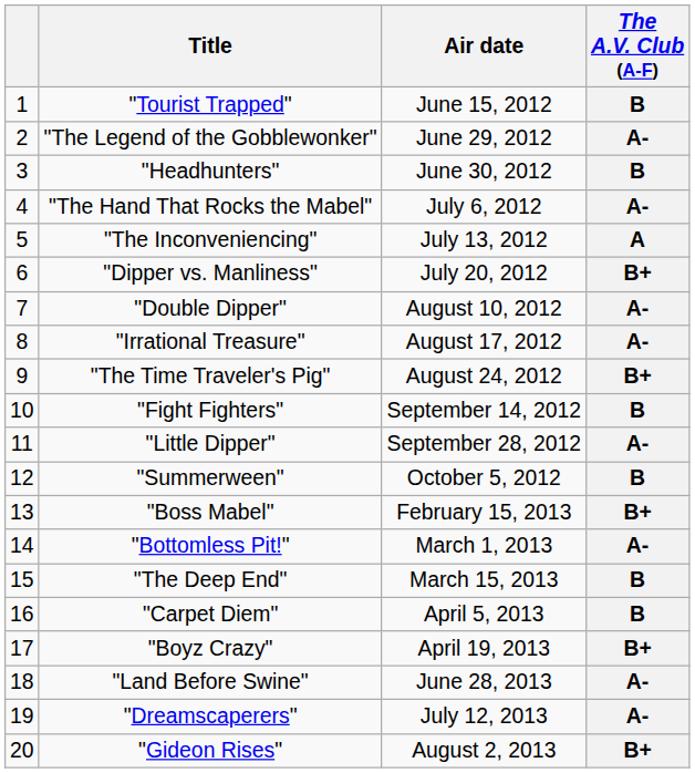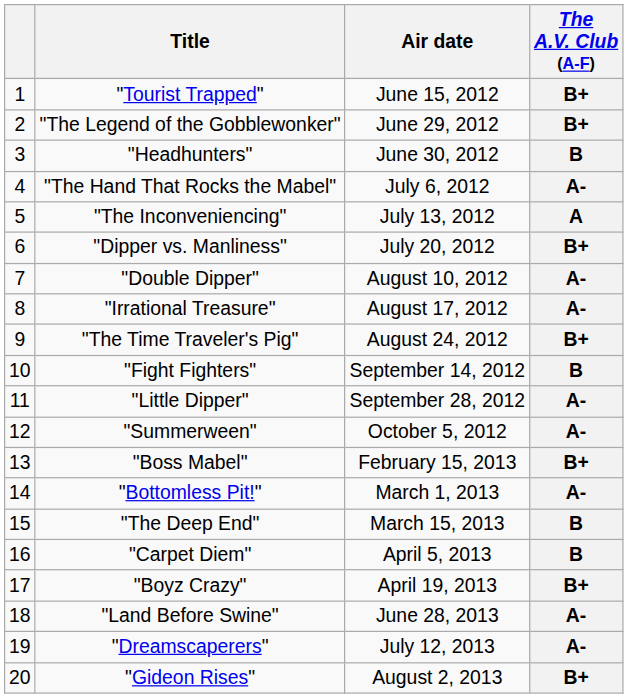 <table class="wikitable sortable" style="text-align:center;">
 <tr>
 <th></th>
 <th>Title</th>
 <th>Air date</th>
 <th><em><a href='#'>The <br>A.V. Club</a></em><br><small>(<a href='#'>A-F</a>)</small></th>
 </tr>
 <tr>
 <td>1</td>
 <td>"<a href='#'>Tourist Trapped</a>"</td>
 <td>June 15, 2012</td>
-<th>B</th>
+<th>B+</th>
 </tr>
 <tr>
 <td>2</td>
 <td>"The Legend of the Gobblewonker"</td>
 <td>June 29, 2012</td>
-<th>A-</th>
+<th>B+</th>
 </tr>
 <tr>
 <td>3</td>
 <td>"Headhunters"</td>
 <td>June 30, 2012</td>
 <th>B</th>
 </tr>
 <tr>
 <td>4</td>
 <td>"The Hand That Rocks the Mabel"</td>
 <td>July 6, 2012</td>
 <th>A-</th>
 </tr>
 <tr>
 <td>5</td>
 <td>"The Inconveniencing"</td>
 <td>July 13, 2012</td>
 <th>A</th>
 </tr>
 <tr>
 <td>6</td>
 <td>"Dipper vs. Manliness"</td>
 <td>July 20, 2012</td>
 <th>B+</th>
 </tr>
 <tr>
 <td>7</td>
 <td>"Double Dipper"</td>
 <td>August 10, 2012</td>
 <th>A-</th>
 </tr>
 <tr>
 <td>8</td>
 <td>"Irrational Treasure"</td>
 <td>August 17, 2012</td>
 <th>A-</th>
 </tr>
 <tr>
 <td>9</td>
 <td>"The Time Traveler's Pig"</td>
 <td>August 24, 2012</td>
 <th>B+</th>
 </tr>
 <tr>
 <td>10</td>
 <td>"Fight Fighters"</td>
 <td>September 14, 2012</td>
 <th>B</th>
 </tr>
 <tr>
 <td>11</td>
 <td>"Little Dipper"</td>
 <td>September 28, 2012</td>
 <th>A-</th>
 </tr>
 <tr>
 <td>12</td>
 <td>"Summerween"</td>
 <td>October 5, 2012</td>
-<th>B</th>
+<th>A-</th>
 </tr>
 <tr>
 <td>13</td>
 <td>"Boss Mabel"</td>
 <td>February 15, 2013</td>
 <th>B+</th>
 </tr>
 <tr>
 <td>14</td>
 <td>"<a href='#'>Bottomless Pit!</a>"</td>
 <td>March 1, 2013</td>
 <th>A-</th>
 </tr>
 <tr>
 <td>15</td>
 <td>"The Deep End"</td>
 <td>March 15, 2013</td>
 <th>B</th>
 </tr>
 <tr>
 <td>16</td>
 <td>"Carpet Diem"</td>
 <td>April 5, 2013</td>
 <th>B</th>
 </tr>
 <tr>
 <td>17</td>
 <td>"Boyz Crazy"</td>
 <td>April 19, 2013</td>
 <th>B+</th>
 </tr>
 <tr>
 <td>18</td>
 <td>"Land Before Swine"</td>
 <td>June 28, 2013</td>
 <th>A-</th>
 </tr>
 <tr>
 <td>19</td>
 <td>"<a href='#'>Dreamscaperers</a>"</td>
 <td>July 12, 2013</td>
 <th>A-</th>
 </tr>
 <tr>
 <td>20</td>
 <td>"<a href='#'>Gideon Rises</a>"</td>
 <td>August 2, 2013</td>
 <th>B+</th>
 </tr>
 </table>
